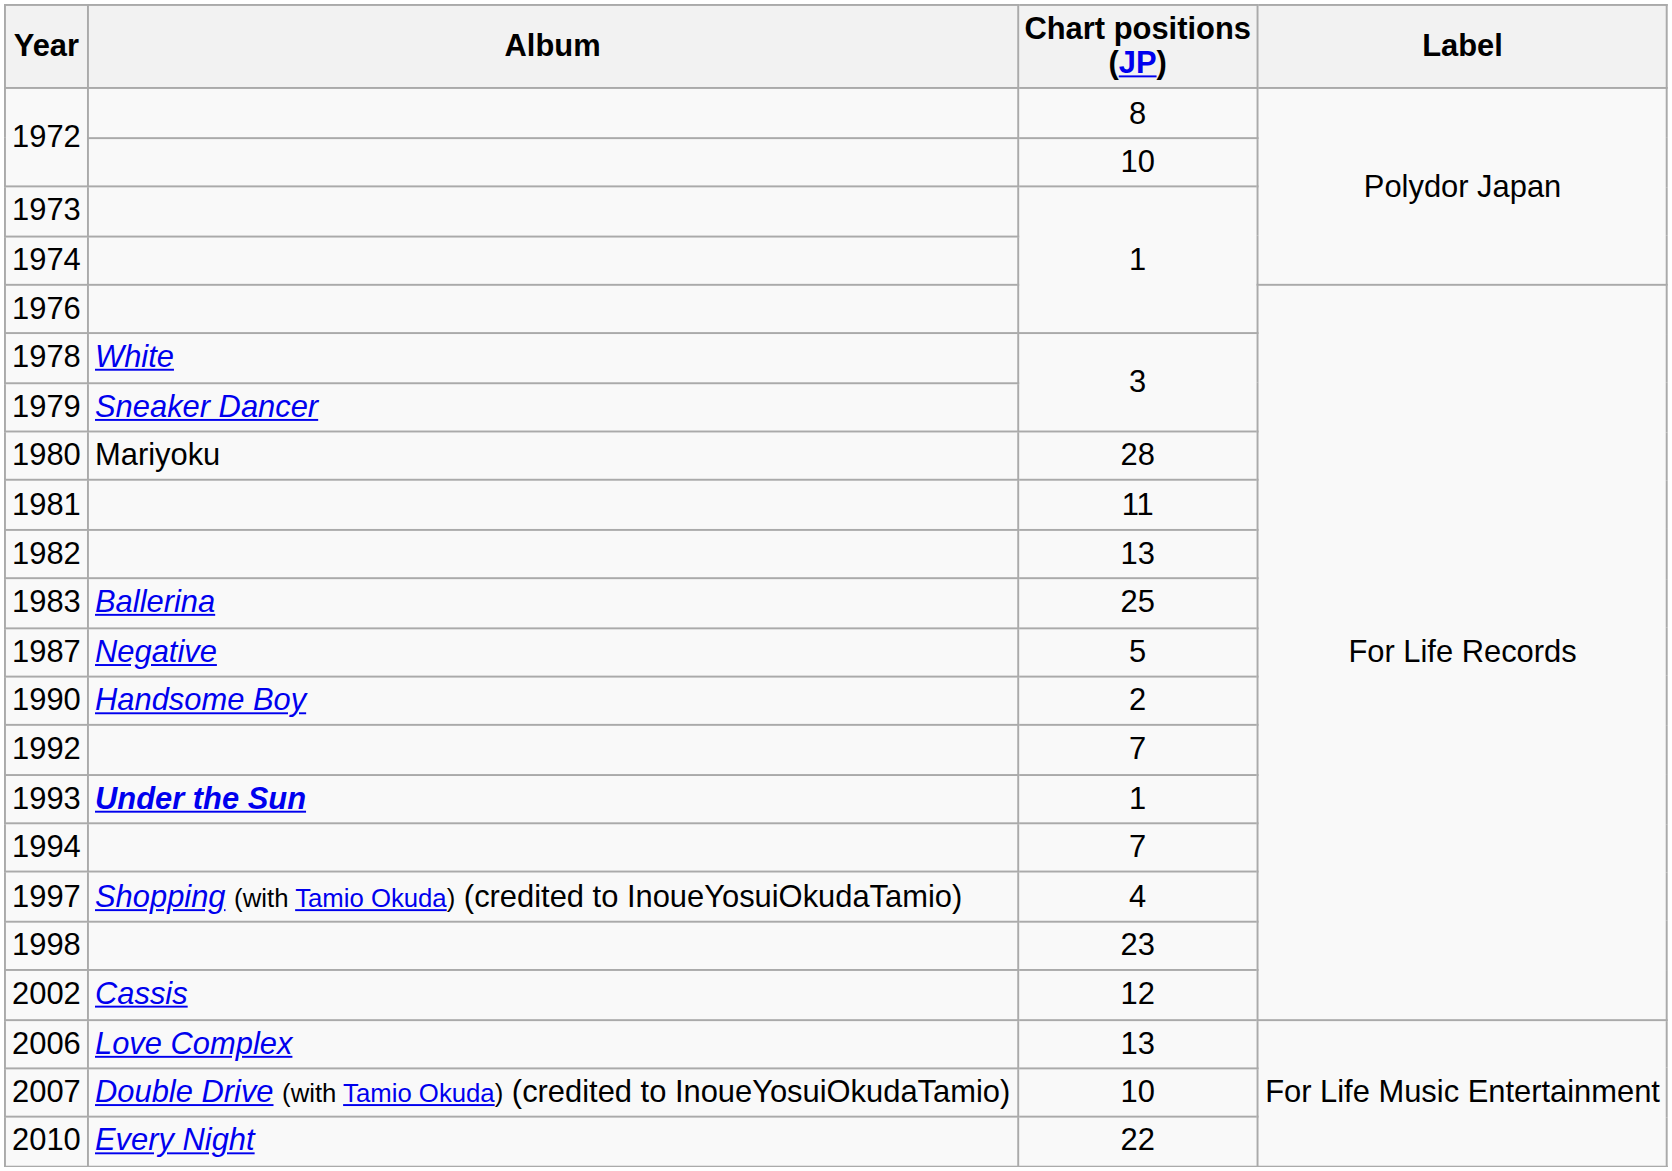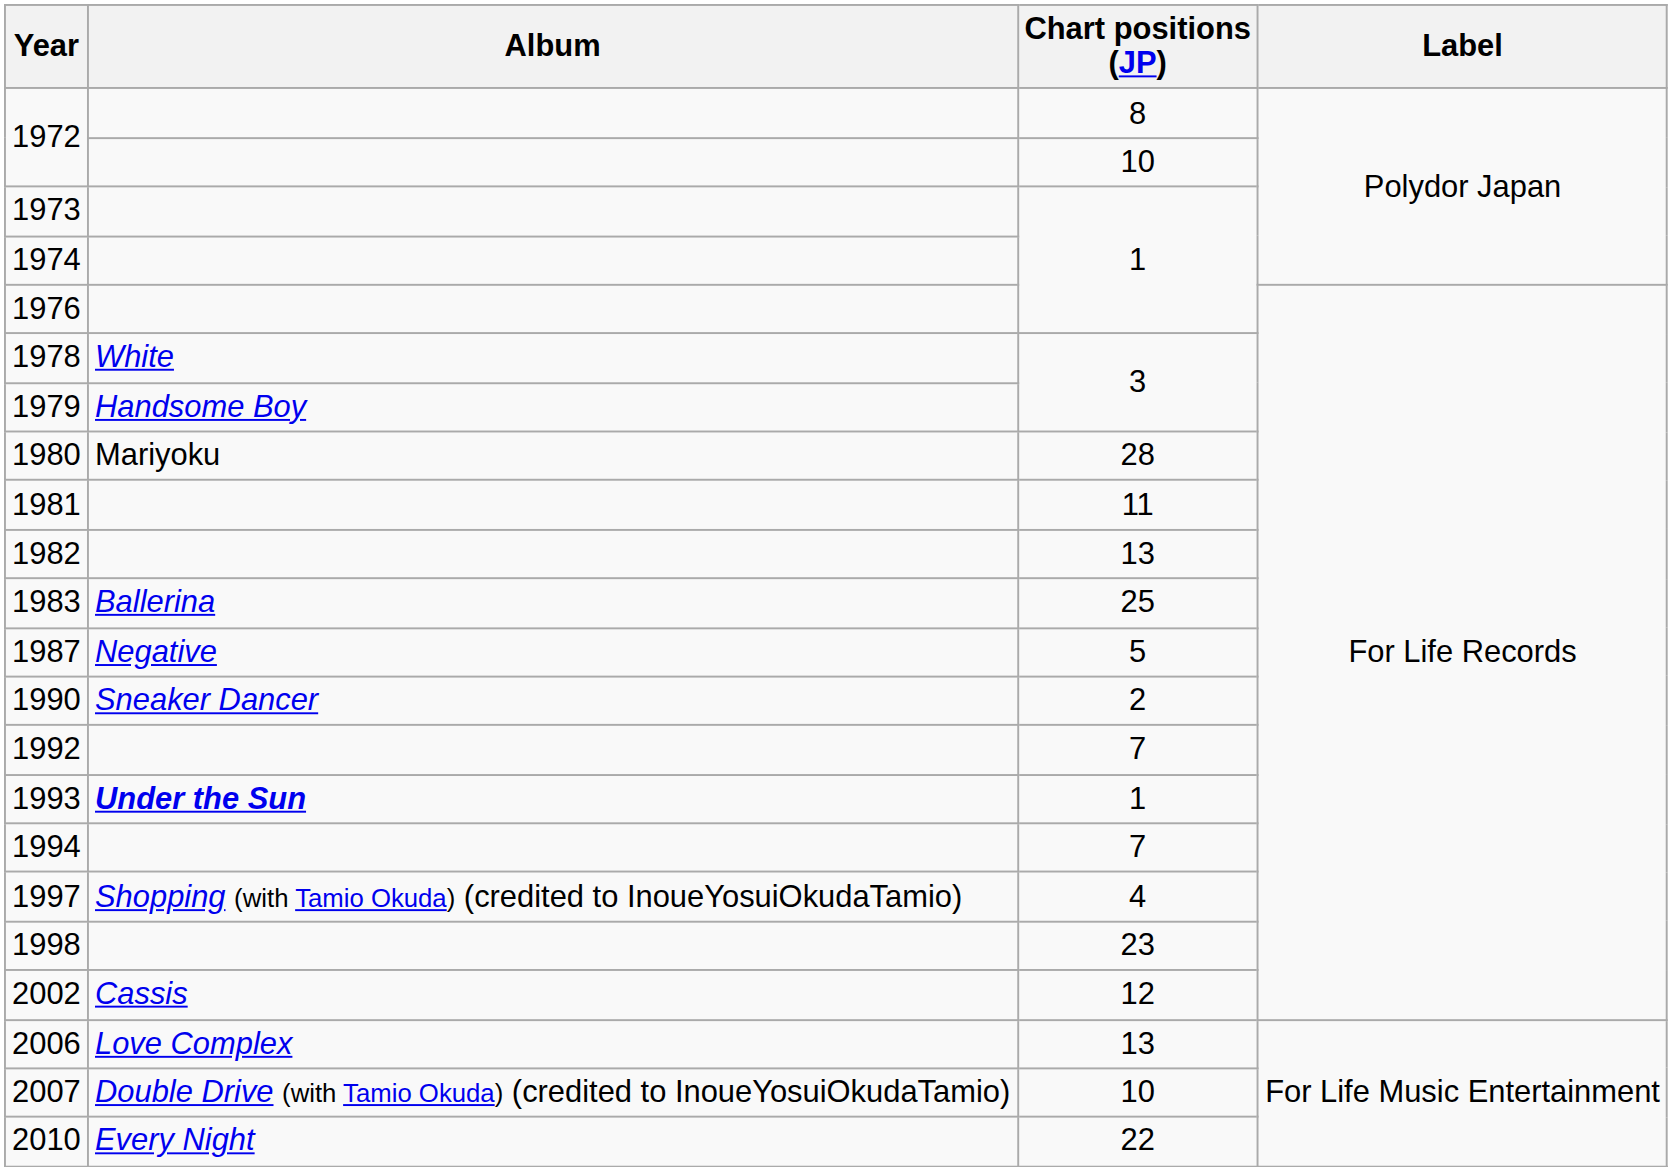 <table class="wikitable">
 <tr>
 <th>Year</th>
 <th>Album</th>
 <th>Chart positions<br>(<a href='#'>JP</a>)</th>
 <th>Label</th>
 </tr>
 <tr>
 <td rowspan="2">1972</td>
 <td></td>
 <td align="center">8</td>
 <td rowspan="4" align="center">Polydor Japan</td>
 </tr>
 <tr>
 <td></td>
 <td align="center">10</td>
 </tr>
 <tr>
 <td>1973</td>
 <td></td>
 <td rowspan="3" align="center">1</td>
 </tr>
 <tr>
 <td>1974</td>
 <td></td>
 </tr>
 <tr>
 <td>1976</td>
 <td></td>
 <td rowspan="15" align="center">For Life Records</td>
 </tr>
 <tr>
 <td>1978</td>
 <td><em><a href='#'>White</a></em></td>
 <td rowspan="2" align="center">3</td>
 </tr>
 <tr>
 <td>1979</td>
-<td><em><a href='#'>Sneaker Dancer</a></em></td>
+<td><em><a href='#'>Handsome Boy</a></em></td>
 </tr>
 <tr>
 <td>1980</td>
 <td>Mariyoku</td>
 <td align="center">28</td>
 </tr>
 <tr>
 <td>1981</td>
 <td></td>
 <td align="center">11</td>
 </tr>
 <tr>
 <td>1982</td>
 <td></td>
 <td align="center">13</td>
 </tr>
 <tr>
 <td>1983</td>
 <td><em><a href='#'>Ballerina</a></em></td>
 <td align="center">25</td>
 </tr>
 <tr>
 <td>1987</td>
 <td><em><a href='#'>Negative</a></em></td>
 <td align="center">5</td>
 </tr>
 <tr>
 <td>1990</td>
-<td><em><a href='#'>Handsome Boy</a></em></td>
+<td><em><a href='#'>Sneaker Dancer</a></em></td>
 <td align="center">2</td>
 </tr>
 <tr>
 <td>1992</td>
 <td></td>
 <td align="center">7</td>
 </tr>
 <tr>
 <td>1993</td>
 <td><strong><em><a href='#'>Under the Sun</a></em></strong></td>
 <td align="center">1</td>
 </tr>
 <tr>
 <td>1994</td>
 <td></td>
 <td align="center">7</td>
 </tr>
 <tr>
 <td>1997</td>
 <td><em><a href='#'>Shopping</a></em> <small>(with <a href='#'>Tamio Okuda</a>)</small> (credited to InoueYosuiOkudaTamio)</td>
 <td align="center">4</td>
 </tr>
 <tr>
 <td>1998</td>
 <td></td>
 <td align="center">23</td>
 </tr>
 <tr>
 <td>2002</td>
 <td><em><a href='#'>Cassis</a></em></td>
 <td align="center">12</td>
 </tr>
 <tr>
 <td>2006</td>
 <td><em><a href='#'>Love Complex</a></em></td>
 <td align="center">13</td>
 <td rowspan="3">For Life Music Entertainment</td>
 </tr>
 <tr>
 <td>2007</td>
 <td><em><a href='#'>Double Drive</a></em> <small>(with <a href='#'>Tamio Okuda</a>)</small> (credited to InoueYosuiOkudaTamio)</td>
 <td align="center">10</td>
 </tr>
 <tr>
 <td>2010</td>
 <td><em><a href='#'>Every Night</a></em></td>
 <td align="center">22</td>
 </tr>
 <tr>
 </tr>
 </table>
